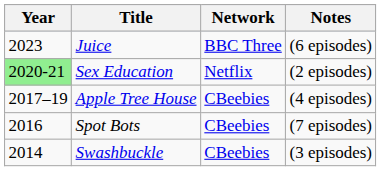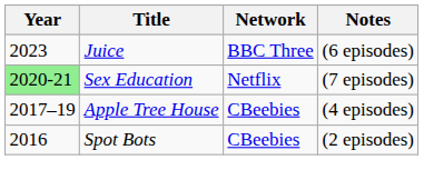 <table class="wikitable sortable">
 <tr style="background:#b0c4de; text-align:center;">
 <th>Year</th>
 <th>Title</th>
 <th>Network</th>
 <th class="unsortable">Notes</th>
 </tr>
 <tr>
 <td>2023</td>
 <td><em><a href='#'>Juice</a></em></td>
 <td><a href='#'>BBC Three</a></td>
 <td>(6 episodes)</td>
 </tr>
 <tr>
 <td style="background: lightgreen;">2020-21</td>
 <td><em><a href='#'>Sex Education</a></em></td>
 <td><a href='#'>Netflix</a></td>
-<td>(2 episodes)</td>
+<td>(7 episodes)</td>
 </tr>
 <tr>
 <td>2017–19</td>
 <td><em><a href='#'>Apple Tree House</a></em></td>
 <td><a href='#'>CBeebies</a></td>
 <td>(4 episodes)</td>
 </tr>
 <tr>
 <td>2016</td>
 <td><em>Spot Bots</em></td>
 <td><a href='#'>CBeebies</a></td>
-<td>(7 episodes)</td>
-</tr>
-<tr>
-<td>2014</td>
-<td><em><a href='#'>Swashbuckle</a></em></td>
-<td><a href='#'>CBeebies</a></td>
-<td>(3 episodes)</td>
+<td>(2 episodes)</td>
 </tr>
 </table>
